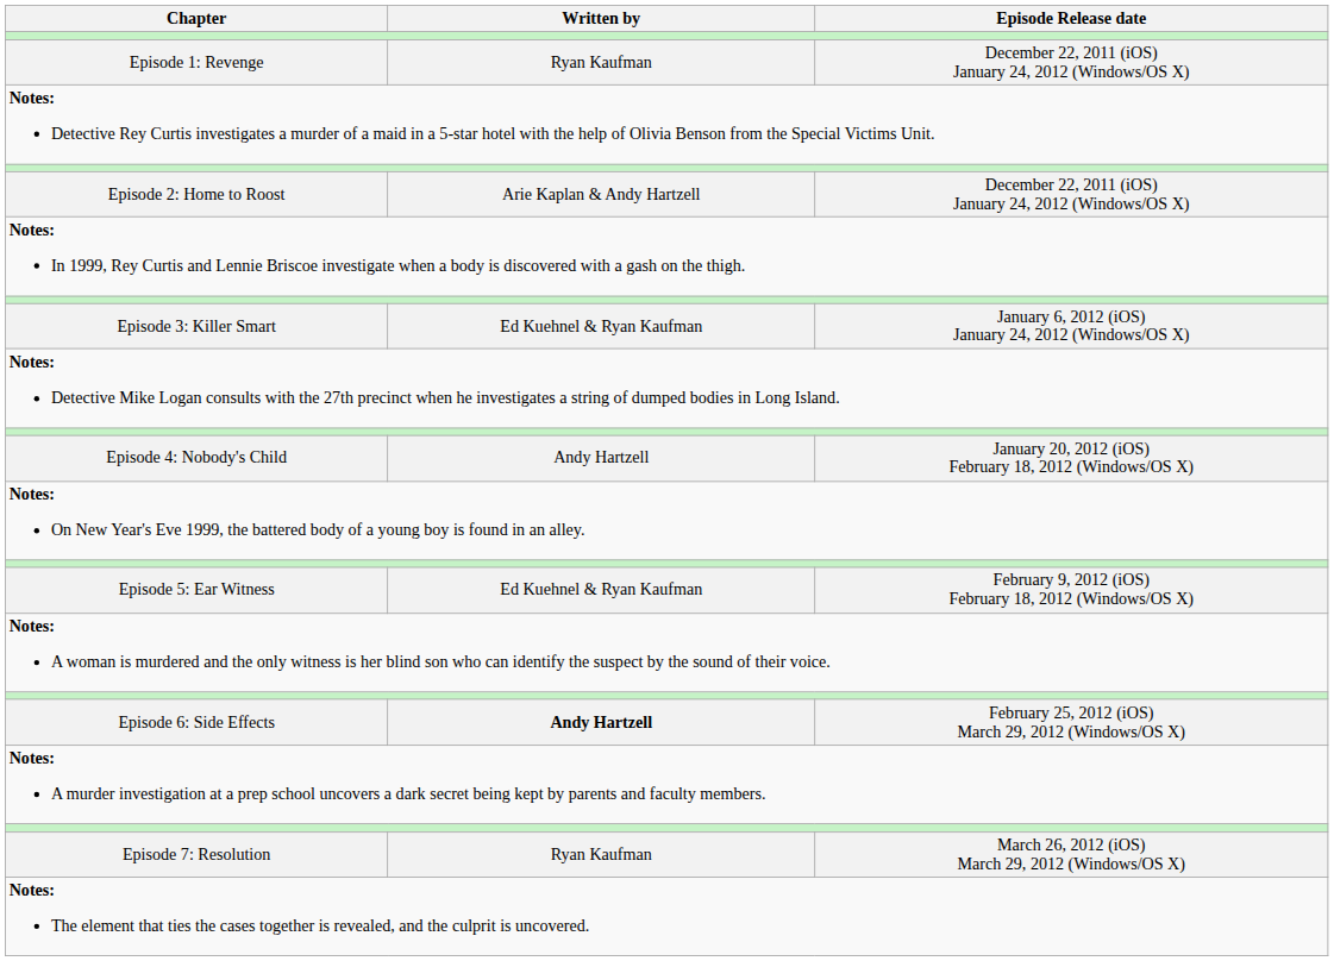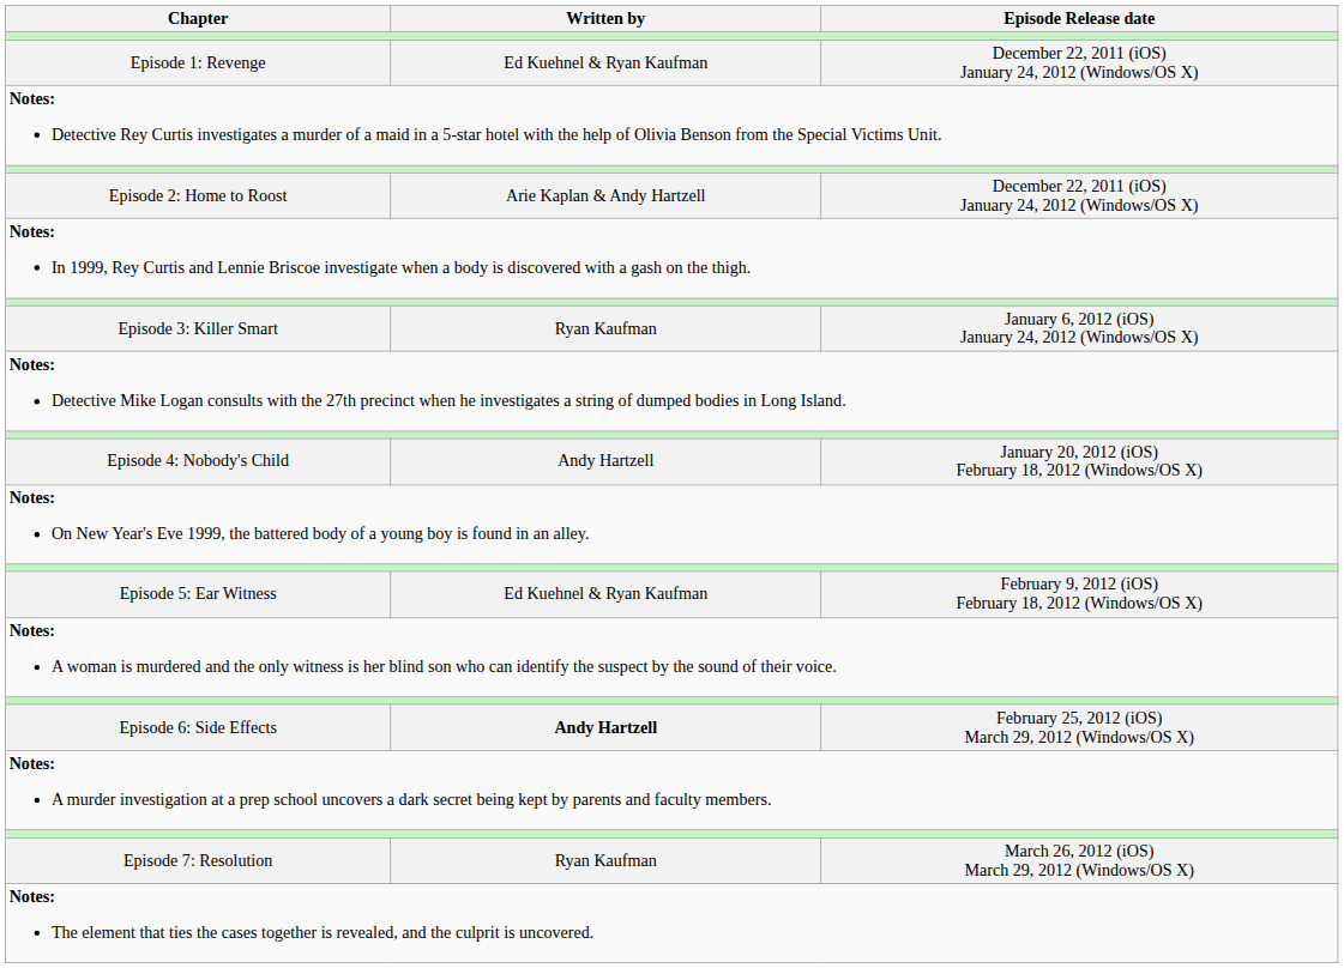 <table class="wikitable" style="width:100%;">
 <tr style="text-align: center;">
 <th>Chapter</th>
 <th>Written by</th>
 <th>Episode Release date</th>
 </tr>
 <tr>
 <td colspan="3" style="background:#c5f3c6;"></td>
 </tr>
 <tr style="background:#f2f2f2; text-align:center;">
 <td>Episode 1: Revenge</td>
-<td>Ryan Kaufman</td>
+<td>Ed Kuehnel & Ryan Kaufman</td>
 <td>December 22, 2011 (iOS)<br>January 24, 2012 (Windows/OS X)</td>
 </tr>
 <tr>
 <td colspan="3" style="border: none; vertical-align: top;"><strong>Notes:</strong><br><ul><li>Detective Rey Curtis investigates a murder of a maid in a 5-star hotel with the help of Olivia Benson from the Special Victims Unit.</li></ul></td>
 </tr>
 <tr>
 <td colspan="3" style="background:#c5f3c6;"></td>
 </tr>
 <tr style="background:#f2f2f2; text-align:center;">
 <td>Episode 2: Home to Roost</td>
 <td>Arie Kaplan & Andy Hartzell</td>
 <td>December 22, 2011 (iOS)<br>January 24, 2012 (Windows/OS X)</td>
 </tr>
 <tr>
 <td colspan="3" style="border: none; vertical-align: top;"><strong>Notes:</strong><br><ul><li>In 1999, Rey Curtis and Lennie Briscoe investigate when a body is discovered with a gash on the thigh.</li></ul></td>
 </tr>
 <tr>
 <td colspan="3" style="background:#c5f3c6;"></td>
 </tr>
 <tr style="background:#f2f2f2; text-align:center;">
 <td>Episode 3: Killer Smart</td>
-<td>Ed Kuehnel & Ryan Kaufman</td>
+<td>Ryan Kaufman</td>
 <td>January 6, 2012 (iOS)<br>January 24, 2012 (Windows/OS X)</td>
 </tr>
 <tr>
 <td colspan="3" style="border: none; vertical-align: top;"><strong>Notes:</strong><br><ul><li>Detective Mike Logan consults with the 27th precinct when he investigates a string of dumped bodies in Long Island.</li></ul></td>
 </tr>
 <tr>
 <td colspan="3" style="background:#c5f3c6;"></td>
 </tr>
 <tr style="background:#f2f2f2; text-align:center;">
 <td>Episode 4: Nobody's Child</td>
 <td>Andy Hartzell</td>
 <td>January 20, 2012 (iOS)<br>February 18, 2012 (Windows/OS X)</td>
 </tr>
 <tr>
 <td colspan="3" style="border: none; vertical-align: top;"><strong>Notes:</strong><br><ul><li>On New Year's Eve 1999, the battered body of a young boy is found in an alley.</li></ul></td>
 </tr>
 <tr>
 <td colspan="3" style="background:#c5f3c6;"></td>
 </tr>
 <tr style="background:#f2f2f2; text-align:center;">
 <td>Episode 5: Ear Witness</td>
 <td>Ed Kuehnel & Ryan Kaufman</td>
 <td>February 9, 2012 (iOS)<br>February 18, 2012 (Windows/OS X)</td>
 </tr>
 <tr>
 <td colspan="3" style="border: none; vertical-align: top;"><strong>Notes:</strong><br><ul><li>A woman is murdered and the only witness is her blind son who can identify the suspect by the sound of their voice.</li></ul></td>
 </tr>
 <tr>
 <td colspan="3" style="background:#c5f3c6;"></td>
 </tr>
 <tr style="background:#f2f2f2; text-align:center;">
 <td>Episode 6: Side Effects</td>
 <td><strong>Andy Hartzell</strong></td>
 <td>February 25, 2012 (iOS)<br>March 29, 2012 (Windows/OS X)</td>
 </tr>
 <tr>
 <td colspan="3" style="border: none; vertical-align: top;"><strong>Notes:</strong><br><ul><li>A murder investigation at a prep school uncovers a dark secret being kept by parents and faculty members.</li></ul></td>
 </tr>
 <tr>
 <td colspan="3" style="background:#c5f3c6;"></td>
 </tr>
 <tr style="background:#f2f2f2; text-align:center;">
 <td>Episode 7: Resolution</td>
 <td>Ryan Kaufman</td>
 <td>March 26, 2012 (iOS)<br>March 29, 2012 (Windows/OS X)</td>
 </tr>
 <tr>
 <td colspan="3" style="border: none; vertical-align: top;"><strong>Notes:</strong><br><ul><li>The element that ties the cases together is revealed, and the culprit is uncovered.</li></ul></td>
 </tr>
 </table>
